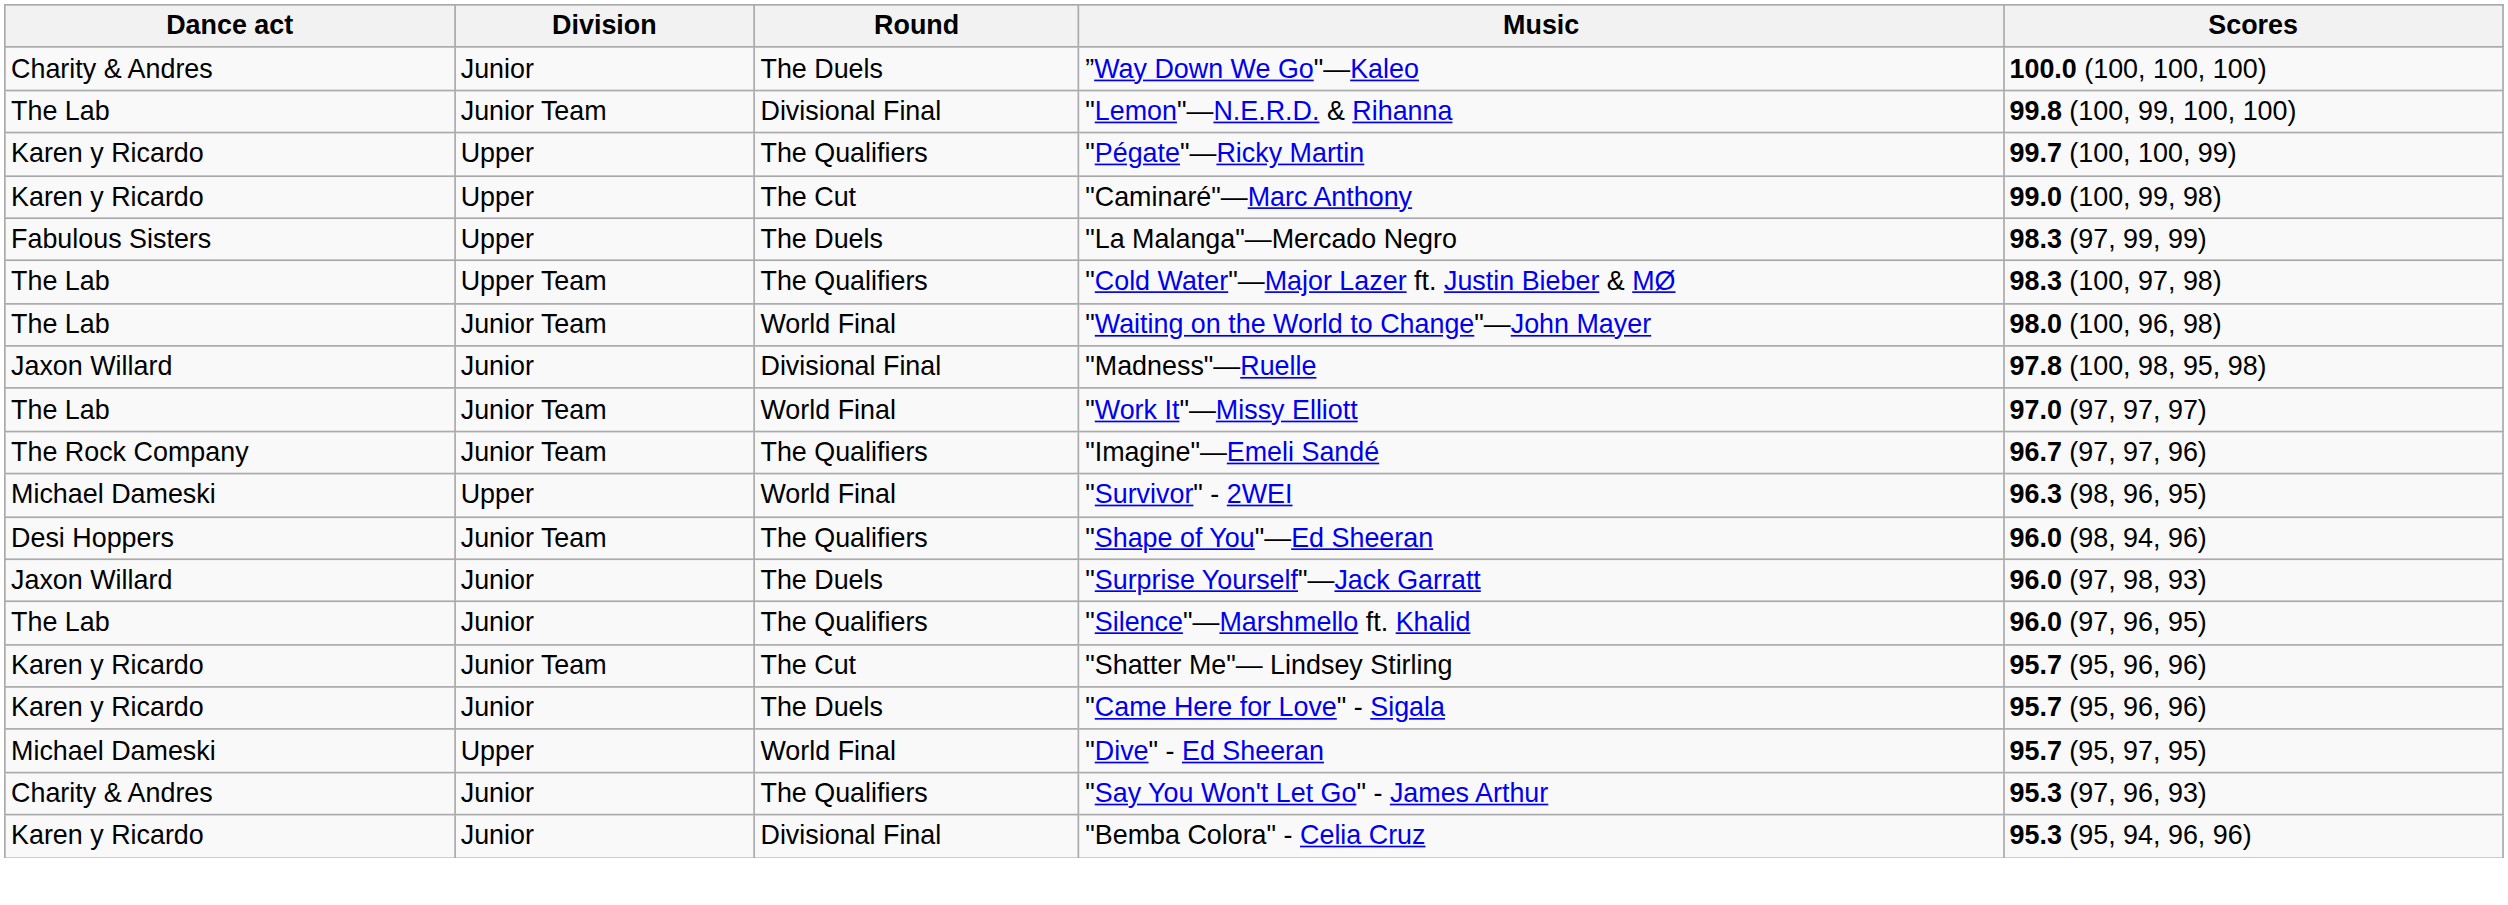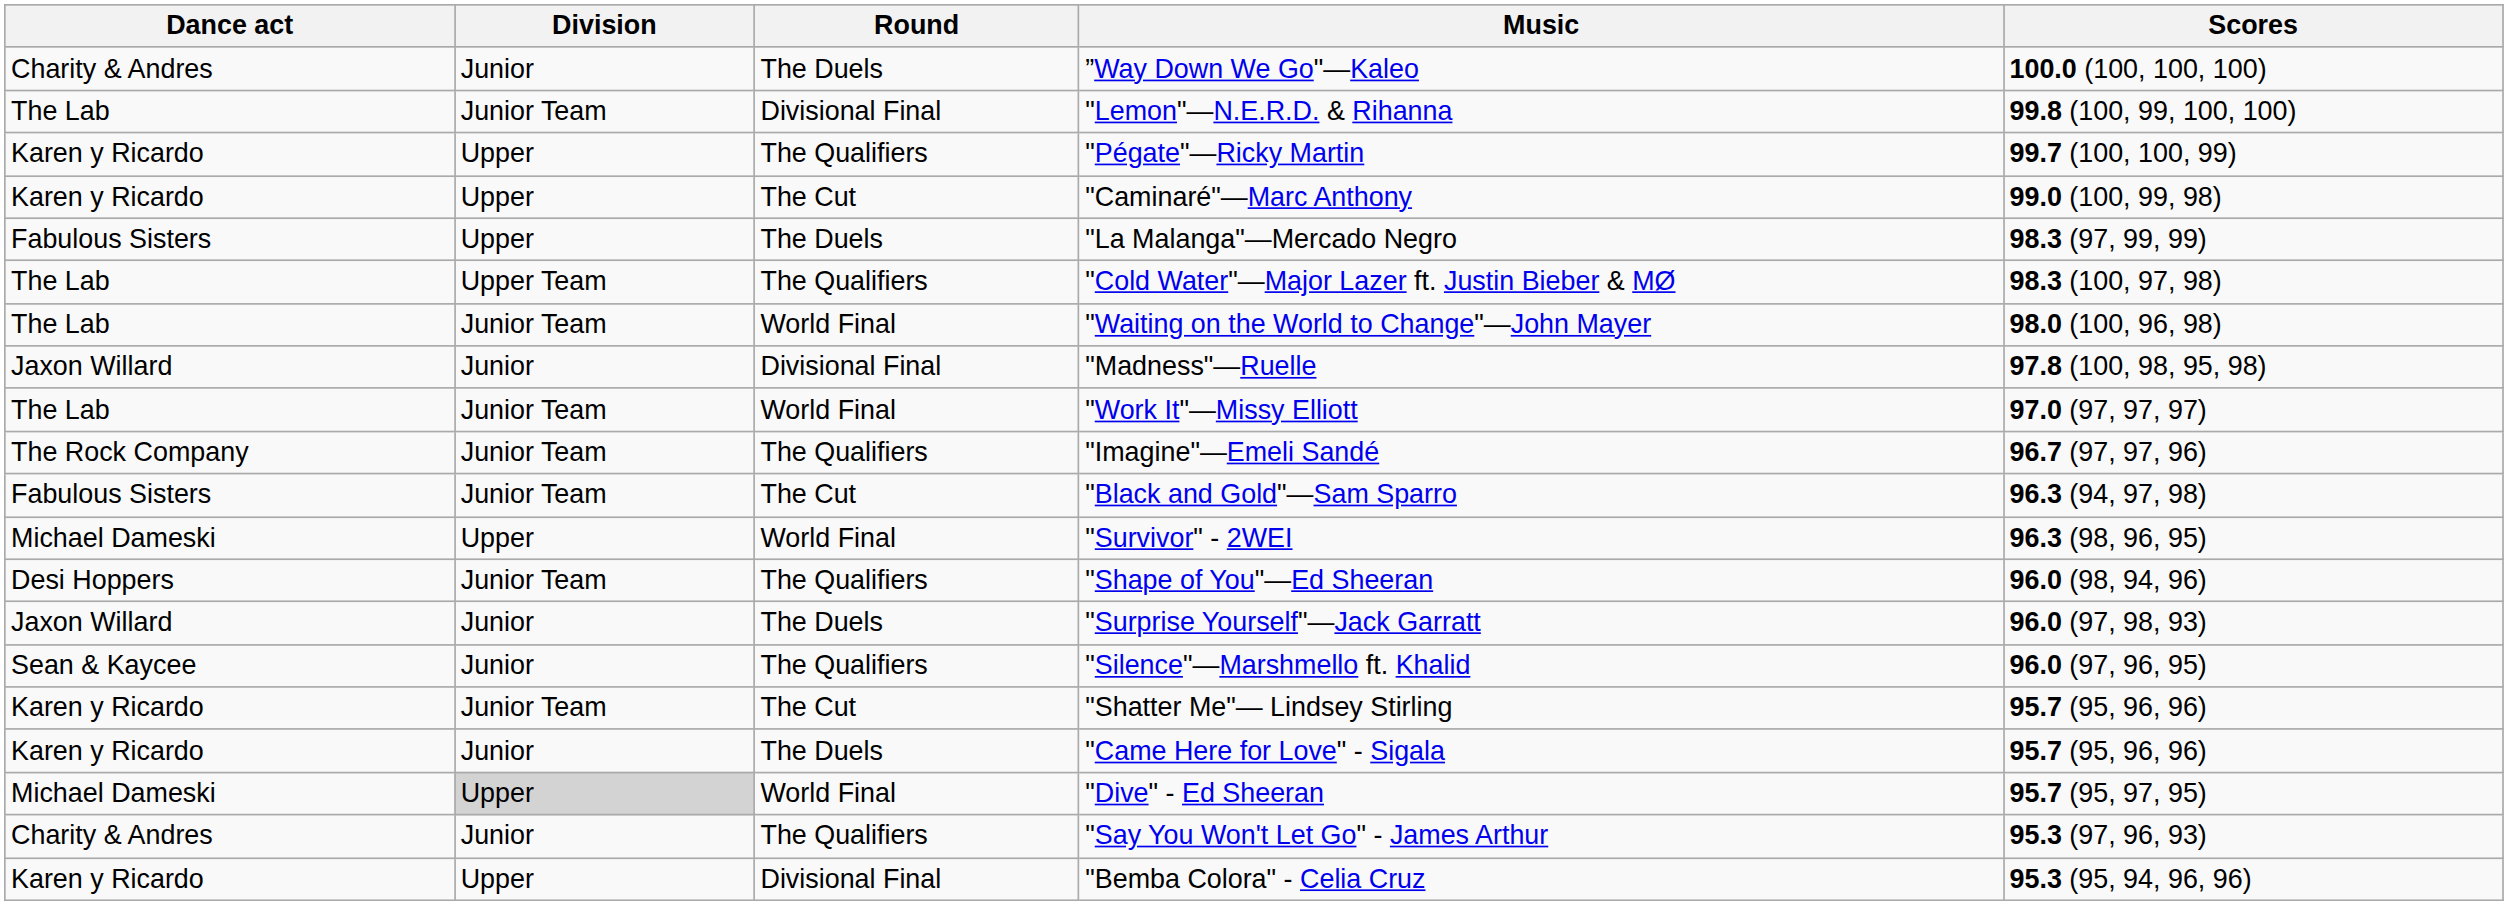 <table class="wikitable sortable" style="width:75%;">
 <tr>
 <th style="width:18%;">Dance act</th>
 <th style="width:12%;">Division</th>
 <th style="width:13%;">Round</th>
 <th style="width:37%;">Music</th>
 <th style="width:20%;">Scores</th>
 </tr>
 <tr>
 <td>Charity & Andres</td>
 <td>Junior</td>
 <td>The Duels</td>
 <td>”<a href='#'>Way Down We Go</a>"—<a href='#'>Kaleo</a></td>
 <td><strong>100.0</strong> (100, 100, 100)</td>
 </tr>
 <tr>
 <td>The Lab</td>
 <td>Junior Team</td>
 <td>Divisional Final</td>
 <td>"<a href='#'>Lemon</a>"—<a href='#'>N.E.R.D.</a> & <a href='#'>Rihanna</a></td>
 <td><strong>99.8</strong> (100, 99, 100, 100)</td>
 </tr>
 <tr>
 <td>Karen y Ricardo</td>
 <td>Upper</td>
 <td>The Qualifiers</td>
 <td>"<a href='#'>Pégate</a>"—<a href='#'>Ricky Martin</a></td>
 <td><strong>99.7</strong> (100, 100, 99)</td>
 </tr>
 <tr>
 <td>Karen y Ricardo</td>
 <td>Upper</td>
 <td>The Cut</td>
 <td>"Caminaré"—<a href='#'>Marc Anthony</a></td>
 <td><strong>99.0</strong> (100, 99, 98)</td>
 </tr>
 <tr>
 <td>Fabulous Sisters</td>
 <td>Upper</td>
 <td>The Duels</td>
 <td>"La Malanga"—Mercado Negro</td>
 <td><strong>98.3</strong> (97, 99, 99)</td>
 </tr>
 <tr>
 <td>The Lab</td>
 <td>Upper Team</td>
 <td>The Qualifiers</td>
 <td>"<a href='#'>Cold Water</a>"—<a href='#'>Major Lazer</a> ft. <a href='#'>Justin Bieber</a> & <a href='#'>MØ</a></td>
 <td><strong>98.3</strong> (100, 97, 98)</td>
 </tr>
 <tr>
 <td>The Lab</td>
 <td>Junior Team</td>
 <td>World Final</td>
 <td>"<a href='#'>Waiting on the World to Change</a>"—<a href='#'>John Mayer</a></td>
 <td><strong>98.0</strong> (100, 96, 98)</td>
 </tr>
 <tr>
 <td>Jaxon Willard</td>
 <td>Junior</td>
 <td>Divisional Final</td>
 <td>"Madness"—<a href='#'>Ruelle</a></td>
 <td><strong>97.8</strong> (100, 98, 95, 98)</td>
 </tr>
 <tr>
 <td>The Lab</td>
 <td>Junior Team</td>
 <td>World Final</td>
 <td>"<a href='#'>Work It</a>"—<a href='#'>Missy Elliott</a></td>
 <td><strong>97.0</strong> (97, 97, 97)</td>
 </tr>
 <tr>
 <td>The Rock Company</td>
 <td>Junior Team</td>
 <td>The Qualifiers</td>
 <td>"Imagine"—<a href='#'>Emeli Sandé</a></td>
 <td><strong>96.7</strong> (97, 97, 96)</td>
 </tr>
 <tr>
+<td>Fabulous Sisters</td>
+<td>Junior Team</td>
+<td>The Cut</td>
+<td>"<a href='#'>Black and Gold</a>"—<a href='#'>Sam Sparro</a></td>
+<td><strong>96.3</strong> (94, 97, 98)</td>
+</tr>
+<tr>
 <td>Michael Dameski</td>
 <td>Upper</td>
 <td>World Final</td>
 <td>"<a href='#'>Survivor</a>" - <a href='#'>2WEI</a></td>
 <td><strong>96.3</strong> (98, 96, 95)</td>
 </tr>
 <tr>
 <td>Desi Hoppers</td>
 <td>Junior Team</td>
 <td>The Qualifiers</td>
 <td>"<a href='#'>Shape of You</a>"—<a href='#'>Ed Sheeran</a></td>
 <td><strong>96.0</strong> (98, 94, 96)</td>
 </tr>
 <tr>
 <td>Jaxon Willard</td>
 <td>Junior</td>
 <td>The Duels</td>
 <td>"<a href='#'>Surprise Yourself</a>"—<a href='#'>Jack Garratt</a></td>
 <td><strong>96.0</strong> (97, 98, 93)</td>
 </tr>
 <tr>
-<td>The Lab</td>
+<td>Sean & Kaycee</td>
 <td>Junior</td>
 <td>The Qualifiers</td>
 <td>"<a href='#'>Silence</a>"—<a href='#'>Marshmello</a> ft. <a href='#'>Khalid</a></td>
 <td><strong>96.0</strong> (97, 96, 95)</td>
 </tr>
 <tr>
 <td>Karen y Ricardo</td>
 <td>Junior Team</td>
 <td>The Cut</td>
 <td>"Shatter Me"— Lindsey Stirling</td>
 <td><strong>95.7</strong> (95, 96, 96)</td>
 </tr>
 <tr>
 <td>Karen y Ricardo</td>
 <td>Junior</td>
 <td>The Duels</td>
 <td>"<a href='#'>Came Here for Love</a>" - <a href='#'>Sigala</a></td>
 <td><strong>95.7</strong> (95, 96, 96)</td>
 </tr>
 <tr>
 <td>Michael Dameski</td>
-<td>Upper</td>
+<td style="background: lightgrey;">Upper</td>
 <td>World Final</td>
 <td>"<a href='#'>Dive</a>" - <a href='#'>Ed Sheeran</a></td>
 <td><strong>95.7</strong> (95, 97, 95)</td>
 </tr>
 <tr>
 <td>Charity & Andres</td>
 <td>Junior</td>
 <td>The Qualifiers</td>
 <td>"<a href='#'>Say You Won't Let Go</a>" - <a href='#'>James Arthur</a></td>
 <td><strong>95.3</strong> (97, 96, 93)</td>
 </tr>
 <tr>
 <td>Karen y Ricardo</td>
-<td>Junior</td>
+<td>Upper</td>
 <td>Divisional Final</td>
 <td>"Bemba Colora" - <a href='#'>Celia Cruz</a></td>
 <td><strong>95.3</strong> (95, 94, 96, 96)</td>
 </tr>
 </table>
